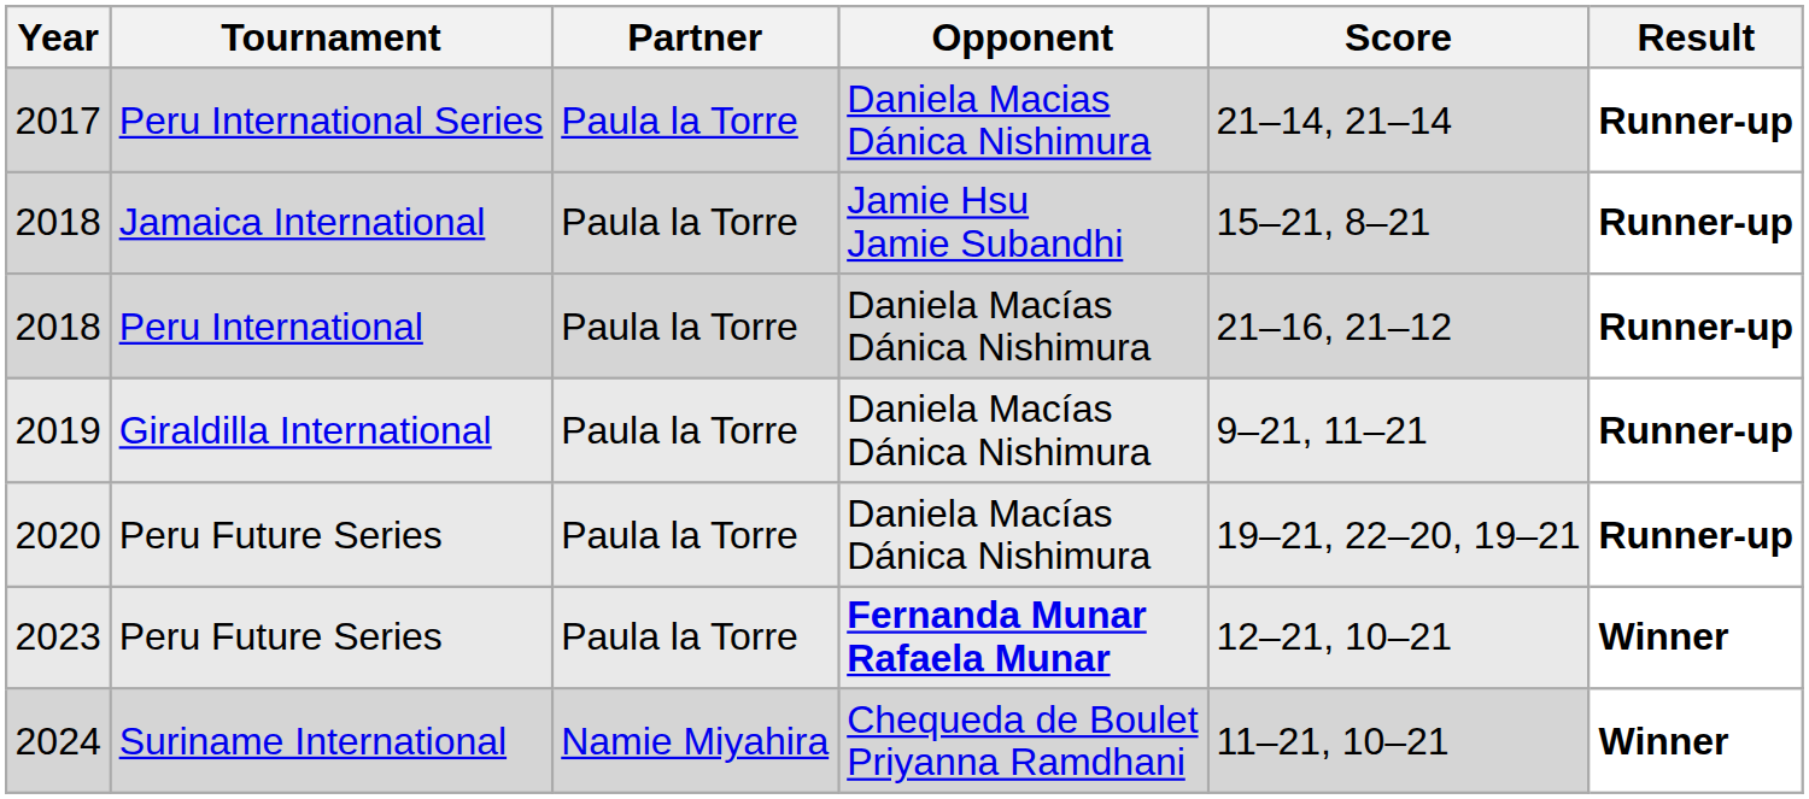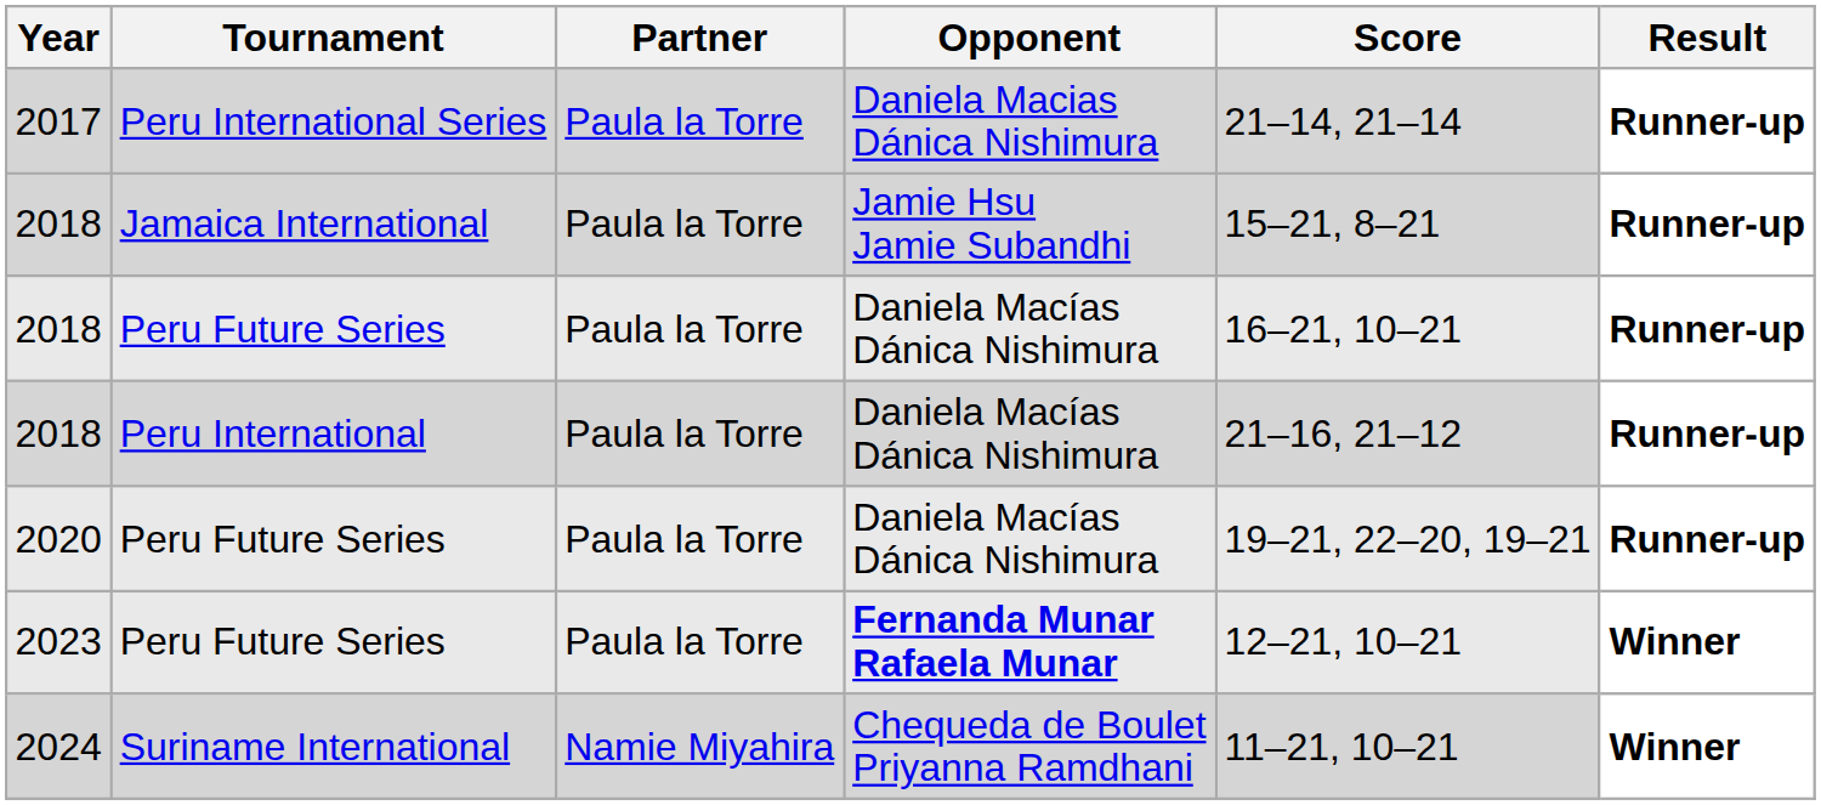 <table class="sortable wikitable" style="font-size: 90%;">
 <tr>
 <th>Year</th>
 <th>Tournament</th>
 <th>Partner</th>
 <th>Opponent</th>
 <th>Score</th>
 <th>Result</th>
 </tr>
 <tr style="background:#D5D5D5">
 <td align="center">2017</td>
 <td align="left"><a href='#'>Peru International Series</a></td>
 <td align="left"> <a href='#'>Paula la Torre</a></td>
 <td align="left"> <a href='#'>Daniela Macias</a><br> <a href='#'>Dánica Nishimura</a></td>
 <td align="left">21–14, 21–14</td>
 <td style="text-align:left; background:white"> <strong>Runner-up</strong></td>
 </tr>
 <tr style="background:#D5D5D5">
 <td align="center">2018</td>
 <td align="left"><a href='#'>Jamaica International</a></td>
 <td align="left"> Paula la Torre</td>
 <td align="left"> <a href='#'>Jamie Hsu</a><br> <a href='#'>Jamie Subandhi</a></td>
 <td align="left">15–21, 8–21</td>
 <td style="text-align:left; background:white"> <strong>Runner-up</strong></td>
 </tr>
+<tr style="background:#E9E9E9">
+<td align="center">2018</td>
+<td align="left"><a href='#'>Peru Future Series</a></td>
+<td align="left"> Paula la Torre</td>
+<td align="left"> Daniela Macías<br> Dánica Nishimura</td>
+<td align="left">16–21, 10–21</td>
+<td style="text-align:left; background:white"> <strong>Runner-up</strong></td>
+</tr>
 <tr style="background:#D5D5D5">
 <td align="center">2018</td>
 <td align="left"><a href='#'>Peru International</a></td>
 <td align="left"> Paula la Torre</td>
 <td align="left"> Daniela Macías<br> Dánica Nishimura</td>
 <td align="left">21–16, 21–12</td>
-<td style="text-align:left; background:white"> <strong>Runner-up</strong></td>
-</tr>
-<tr style="background:#E9E9E9">
-<td align="center">2019</td>
-<td align="left"><a href='#'>Giraldilla International</a></td>
-<td align="left"> Paula la Torre</td>
-<td align="left"> Daniela Macías<br> Dánica Nishimura</td>
-<td align="left">9–21, 11–21</td>
 <td style="text-align:left; background:white"> <strong>Runner-up</strong></td>
 </tr>
 <tr style="background:#E9E9E9">
 <td align="center">2020</td>
 <td align="left">Peru Future Series</td>
 <td align="left"> Paula la Torre</td>
 <td align="left"> Daniela Macías<br> Dánica Nishimura</td>
 <td align="left">19–21, 22–20, 19–21</td>
 <td style="text-align:left; background:white"> <strong>Runner-up</strong></td>
 </tr>
 <tr style="background:#E9E9E9">
 <td align="center">2023</td>
 <td align="left">Peru Future Series</td>
 <td align="left"> Paula la Torre</td>
 <td align="left"><strong> <a href='#'>Fernanda Munar</a> <br>  <a href='#'>Rafaela Munar</a></strong></td>
 <td align="left">12–21, 10–21</td>
 <td style="text-align:left; background:white"> <strong>Winner</strong></td>
 </tr>
 <tr style="background:#D5D5D5">
 <td align="center">2024</td>
 <td align="left"><a href='#'>Suriname International</a></td>
 <td align="left"> <a href='#'>Namie Miyahira</a></td>
 <td align="left"> <a href='#'>Chequeda de Boulet</a><br> <a href='#'>Priyanna Ramdhani</a></td>
 <td align="left">11–21, 10–21</td>
 <td style="text-align:left; background:white"> <strong>Winner</strong></td>
 </tr>
 </table>
